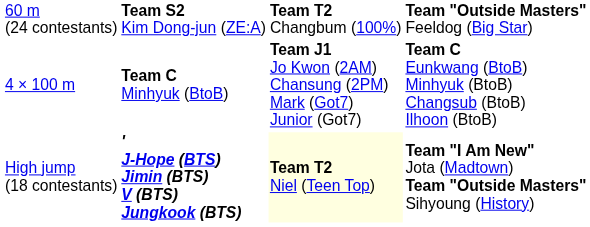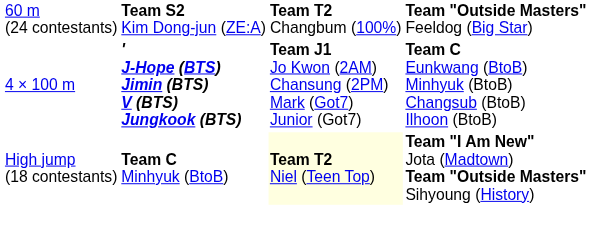 <table>
 <tr>
 <td><a href='#'>60 m</a><br>(24 contestants)</td>
 <td><strong>Team S2</strong><br><a href='#'>Kim Dong-jun</a> (<a href='#'>ZE:A</a>)</td>
 <td><strong>Team T2</strong><br>Changbum (<a href='#'>100%</a>)</td>
 <td><strong>Team "Outside Masters"</strong><br>Feeldog (<a href='#'>Big Star</a>)</td>
 </tr>
 <tr>
 <td><a href='#'>4 × 100 m</a></td>
-<td><strong>Team C</strong><br><a href='#'>Minhyuk</a> (<a href='#'>BtoB</a>)</td>
+<td><strong><em>'<br><a href='#'>J-Hope</a> (<a href='#'>BTS</a>)<br><a href='#'>Jimin</a> (BTS)<br><a href='#'>V</a> (BTS)<br><a href='#'>Jungkook</a> (BTS)</em></strong></td>
 <td><strong>Team J1</strong><br><a href='#'>Jo Kwon</a> (<a href='#'>2AM</a>)<br><a href='#'>Chansung</a> (<a href='#'>2PM</a>)<br><a href='#'>Mark</a> (<a href='#'>Got7</a>)<br><a href='#'>Junior</a> (Got7)</td>
 <td><strong>Team C</strong><br><a href='#'>Eunkwang</a> (<a href='#'>BtoB</a>)<br><a href='#'>Minhyuk</a> (BtoB)<br> <a href='#'>Changsub</a> (BtoB)<br><a href='#'>Ilhoon</a> (BtoB)</td>
 </tr>
 <tr>
 <td><a href='#'>High jump</a><br>(18 contestants)</td>
-<td><strong><em>'<br><a href='#'>J-Hope</a> (<a href='#'>BTS</a>)<br><a href='#'>Jimin</a> (BTS)<br><a href='#'>V</a> (BTS)<br><a href='#'>Jungkook</a> (BTS)</em></strong></td>
+<td><strong>Team C</strong><br><a href='#'>Minhyuk</a> (<a href='#'>BtoB</a>)</td>
 <td style="background: lightyellow;"><strong>Team T2</strong><br><a href='#'>Niel</a> (<a href='#'>Teen Top</a>)</td>
 <td><strong>Team "I Am New"</strong><br>Jota (<a href='#'>Madtown</a>)<br><strong>Team "Outside Masters"</strong><br>Sihyoung (<a href='#'>History</a>)</td>
 </tr>
 </table>
